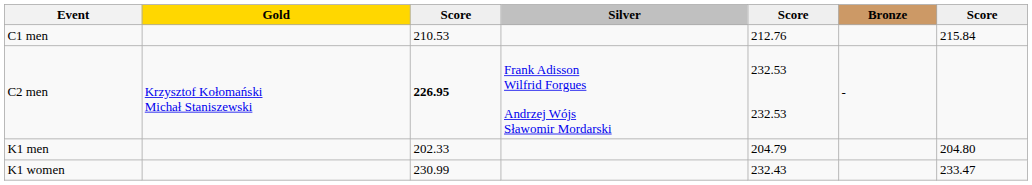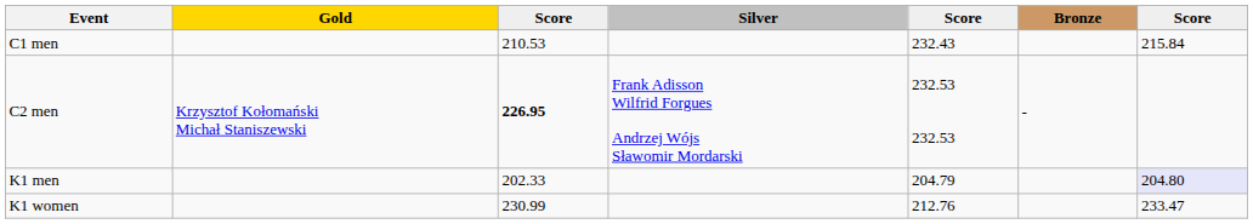 <table class="wikitable" width=100%>
 <tr>
 <th>Event</th>
 <td align=center bgcolor="gold"><strong>Gold</strong></td>
 <td align=center bgcolor="EFEFEF"><strong>Score</strong></td>
 <td align=center bgcolor="silver"><strong>Silver</strong></td>
 <td align=center bgcolor="EFEFEF"><strong>Score</strong></td>
 <td align=center bgcolor="CC9966"><strong>Bronze</strong></td>
 <td align=center bgcolor="EFEFEF"><strong>Score</strong></td>
 </tr>
 <tr>
 <td>C1 men</td>
 <td></td>
 <td>210.53</td>
 <td></td>
-<td>212.76</td>
+<td>232.43</td>
 <td></td>
 <td>215.84</td>
 </tr>
 <tr>
 <td>C2 men</td>
 <td><br><a href='#'>Krzysztof Kołomański</a><br><a href='#'>Michał Staniszewski</a></td>
 <td><strong>226.95</strong></td>
 <td><br><a href='#'>Frank Adisson</a><br><a href='#'>Wilfrid Forgues</a><br><br><a href='#'>Andrzej Wójs</a><br><a href='#'>Sławomir Mordarski</a></td>
 <td>232.53<br><br><br>232.53</td>
 <td>-</td>
 <td></td>
 </tr>
 <tr>
 <td>K1 men</td>
 <td></td>
 <td>202.33</td>
 <td></td>
 <td>204.79</td>
 <td></td>
-<td>204.80</td>
+<td style="background: lavender;">204.80</td>
 </tr>
 <tr>
 <td>K1 women</td>
 <td></td>
 <td>230.99</td>
 <td></td>
-<td>232.43</td>
+<td>212.76</td>
 <td></td>
 <td>233.47</td>
 </tr>
 </table>
